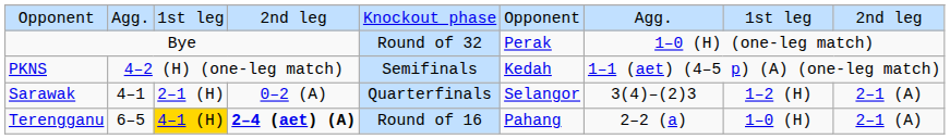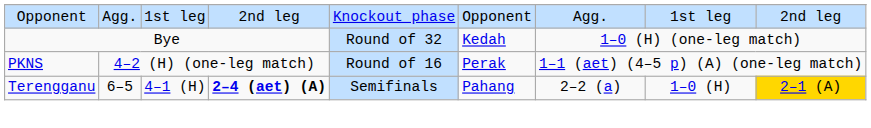 <table class="wikitable" style="text-align: center;">
 <tr>
 </tr>
 <tr bgcolor=#c1e0ff>
 <td>Opponent</td>
 <td>Agg.</td>
 <td>1st leg</td>
 <td>2nd leg</td>
 <td><a href='#'>Knockout phase</a></td>
 <td>Opponent</td>
 <td>Agg.</td>
 <td>1st leg</td>
 <td>2nd leg</td>
 </tr>
 <tr>
 <td colspan=4>Bye</td>
 <td bgcolor=#c1e0ff>Round of 32</td>
-<td align=left> <a href='#'>Perak</a></td>
+<td align=left> <a href='#'>Kedah</a></td>
 <td colspan=3><a href='#'>1–0</a> (H) (one-leg match)</td>
 </tr>
 <tr>
 <td align=left> <a href='#'>PKNS</a></td>
 <td colspan=3><a href='#'>4–2</a> (H) (one-leg match)</td>
-<td bgcolor=#c1e0ff>Semifinals</td>
-<td align=left> <a href='#'>Kedah</a></td>
+<td bgcolor=#c1e0ff>Round of 16</td>
+<td align=left> <a href='#'>Perak</a></td>
 <td colspan=3><a href='#'>1–1</a> (<a href='#'>aet</a>) (4–5 <a href='#'>p</a>) (A) (one-leg match)</td>
-</tr>
-<tr>
-<td align=left> <a href='#'>Sarawak</a></td>
-<td>4–1</td>
-<td><a href='#'>2–1</a> (H)</td>
-<td><a href='#'>0–2</a> (A)</td>
-<td bgcolor=#c1e0ff>Quarterfinals</td>
-<td align=left> <a href='#'>Selangor</a></td>
-<td>3(4)–(2)3</td>
-<td><a href='#'>1–2</a> (H)</td>
-<td><a href='#'>2–1</a> (A)</td>
 </tr>
 <tr>
 <td align=left> <a href='#'>Terengganu</a></td>
 <td>6–5</td>
-<td style="background: gold;"><a href='#'>4–1</a> (H)</td>
+<td><a href='#'>4–1</a> (H)</td>
 <td><strong><a href='#'>2–4</a> (<a href='#'>aet</a>) (A)</strong></td>
-<td bgcolor=#c1e0ff>Round of 16</td>
+<td bgcolor=#c1e0ff>Semifinals</td>
 <td align=left> <a href='#'>Pahang</a></td>
 <td>2–2 (<a href='#'>a</a>)</td>
 <td><a href='#'>1–0</a> (H)</td>
-<td><a href='#'>2–1</a> (A)</td>
+<td style="background: gold;"><a href='#'>2–1</a> (A)</td>
 </tr>
 </table>
